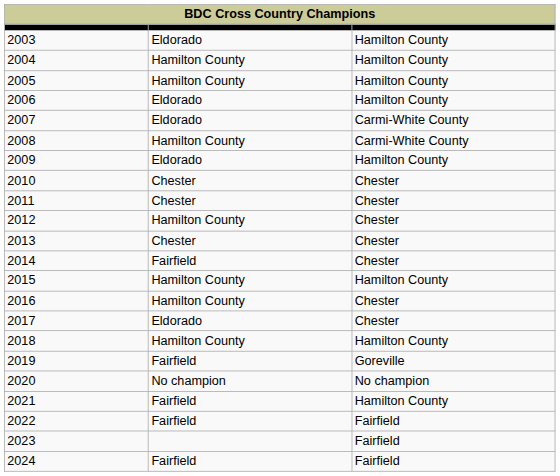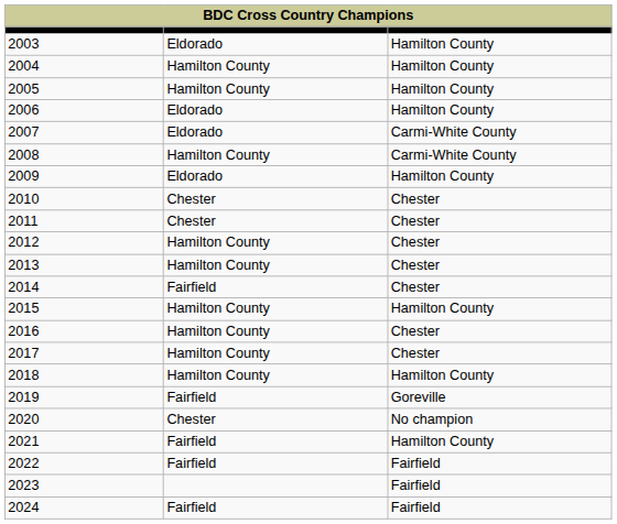 <table class="wikitable" border="1">
 <tr style="background: #cccc99; color: black">
 <td colspan="3" style="text-align:center;"><strong>BDC Cross Country Champions</strong></td>
 </tr>
 <tr>
 </tr>
 <tr style="background: black; color: #cccc99">
 <td width="175"></td>
 <td width="250"></td>
 <td width="250"></td>
 </tr>
 <tr>
 <td>2003</td>
 <td>Eldorado</td>
 <td>Hamilton County</td>
 </tr>
 <tr>
 <td>2004</td>
 <td>Hamilton County</td>
 <td>Hamilton County</td>
 </tr>
 <tr>
 <td>2005</td>
 <td>Hamilton County</td>
 <td>Hamilton County</td>
 </tr>
 <tr>
 <td>2006</td>
 <td>Eldorado</td>
 <td>Hamilton County</td>
 </tr>
 <tr>
 <td>2007</td>
 <td>Eldorado</td>
 <td>Carmi-White County</td>
 </tr>
 <tr>
 <td>2008</td>
 <td>Hamilton County</td>
 <td>Carmi-White County</td>
 </tr>
 <tr>
 <td>2009</td>
 <td>Eldorado</td>
 <td>Hamilton County</td>
 </tr>
 <tr>
 <td>2010</td>
 <td>Chester</td>
 <td>Chester</td>
 </tr>
 <tr>
 <td>2011</td>
 <td>Chester</td>
 <td>Chester</td>
 </tr>
 <tr>
 <td>2012</td>
 <td>Hamilton County</td>
 <td>Chester</td>
 </tr>
 <tr>
 <td>2013</td>
-<td>Chester</td>
+<td>Hamilton County</td>
 <td>Chester</td>
 </tr>
 <tr>
 <td>2014</td>
 <td>Fairfield</td>
 <td>Chester</td>
 </tr>
 <tr>
 <td>2015</td>
 <td>Hamilton County</td>
 <td>Hamilton County</td>
 </tr>
 <tr>
 <td>2016</td>
 <td>Hamilton County</td>
 <td>Chester</td>
 </tr>
 <tr>
 <td>2017</td>
-<td>Eldorado</td>
+<td>Hamilton County</td>
 <td>Chester</td>
 </tr>
 <tr>
 <td>2018</td>
 <td>Hamilton County</td>
 <td>Hamilton County</td>
 </tr>
 <tr>
 <td>2019</td>
 <td>Fairfield</td>
 <td>Goreville</td>
 </tr>
 <tr>
 <td>2020</td>
-<td>No champion</td>
+<td>Chester</td>
 <td>No champion</td>
 </tr>
 <tr>
 <td>2021</td>
 <td>Fairfield</td>
 <td>Hamilton County</td>
 </tr>
 <tr>
 <td>2022</td>
 <td>Fairfield</td>
 <td>Fairfield</td>
 </tr>
 <tr>
 <td>2023</td>
 <td></td>
 <td>Fairfield</td>
 </tr>
 <tr>
 <td>2024</td>
 <td>Fairfield</td>
 <td>Fairfield</td>
 </tr>
 </table>
